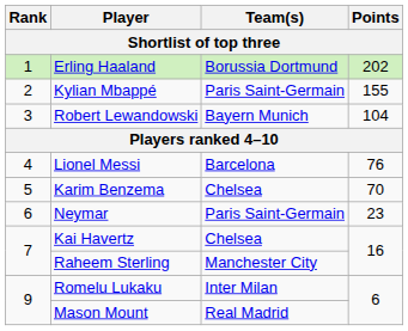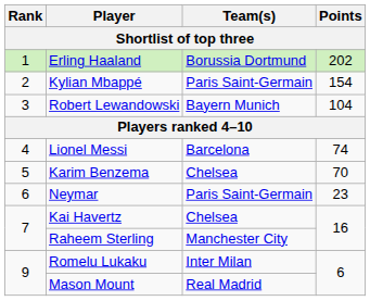 <table class="wikitable" style="text-align:center">
 <tr>
 <th>Rank</th>
 <th>Player</th>
 <th>Team(s)</th>
 <th>Points</th>
 </tr>
 <tr>
 <th colspan=4>Shortlist of top three</th>
 </tr>
 <tr bgcolor="#D0F0C0">
 <td>1</td>
 <td align=left> <a href='#'>Erling Haaland</a></td>
 <td align=left> <a href='#'>Borussia Dortmund</a></td>
 <td>202</td>
 </tr>
 <tr>
 <td>2</td>
 <td align=left> <a href='#'>Kylian Mbappé</a></td>
 <td align=left> <a href='#'>Paris Saint-Germain</a></td>
-<td>155</td>
+<td>154</td>
 </tr>
 <tr>
 <td>3</td>
 <td align=left> <a href='#'>Robert Lewandowski</a></td>
 <td align=left> <a href='#'>Bayern Munich</a></td>
 <td>104</td>
 </tr>
 <tr>
 <th colspan=4>Players ranked 4–10</th>
 </tr>
 <tr>
 <td>4</td>
 <td align=left> <a href='#'>Lionel Messi</a></td>
 <td align=left> <a href='#'>Barcelona</a></td>
-<td>76</td>
+<td>74</td>
 </tr>
 <tr>
 <td>5</td>
 <td align=left> <a href='#'>Karim Benzema</a></td>
 <td align=left> <a href='#'>Chelsea</a></td>
 <td>70</td>
 </tr>
 <tr>
 <td>6</td>
 <td align=left> <a href='#'>Neymar</a></td>
 <td align=left> <a href='#'>Paris Saint-Germain</a></td>
 <td>23</td>
 </tr>
 <tr>
 <td rowspan=2>7</td>
 <td align=left> <a href='#'>Kai Havertz</a></td>
 <td align=left> <a href='#'>Chelsea</a></td>
 <td rowspan=2>16</td>
 </tr>
 <tr>
 <td align=left> <a href='#'>Raheem Sterling</a></td>
 <td align=left> <a href='#'>Manchester City</a></td>
 </tr>
 <tr>
 <td rowspan=2>9</td>
 <td align=left> <a href='#'>Romelu Lukaku</a></td>
 <td align=left> <a href='#'>Inter Milan</a></td>
 <td rowspan=2>6</td>
 </tr>
 <tr>
 <td align=left> <a href='#'>Mason Mount</a></td>
 <td align=left> <a href='#'>Real Madrid</a></td>
 </tr>
 </table>
